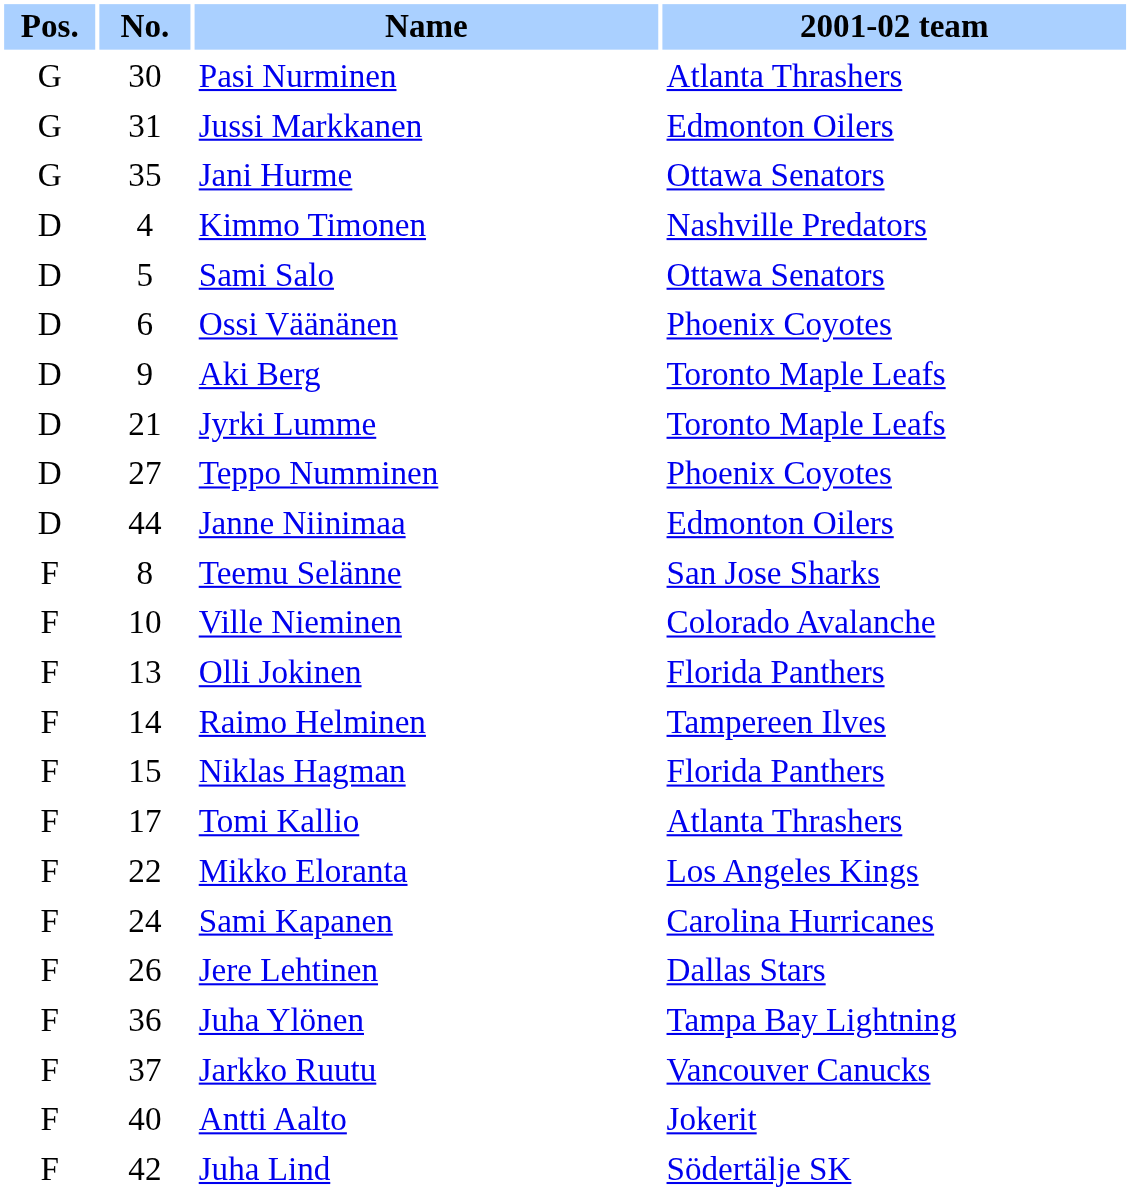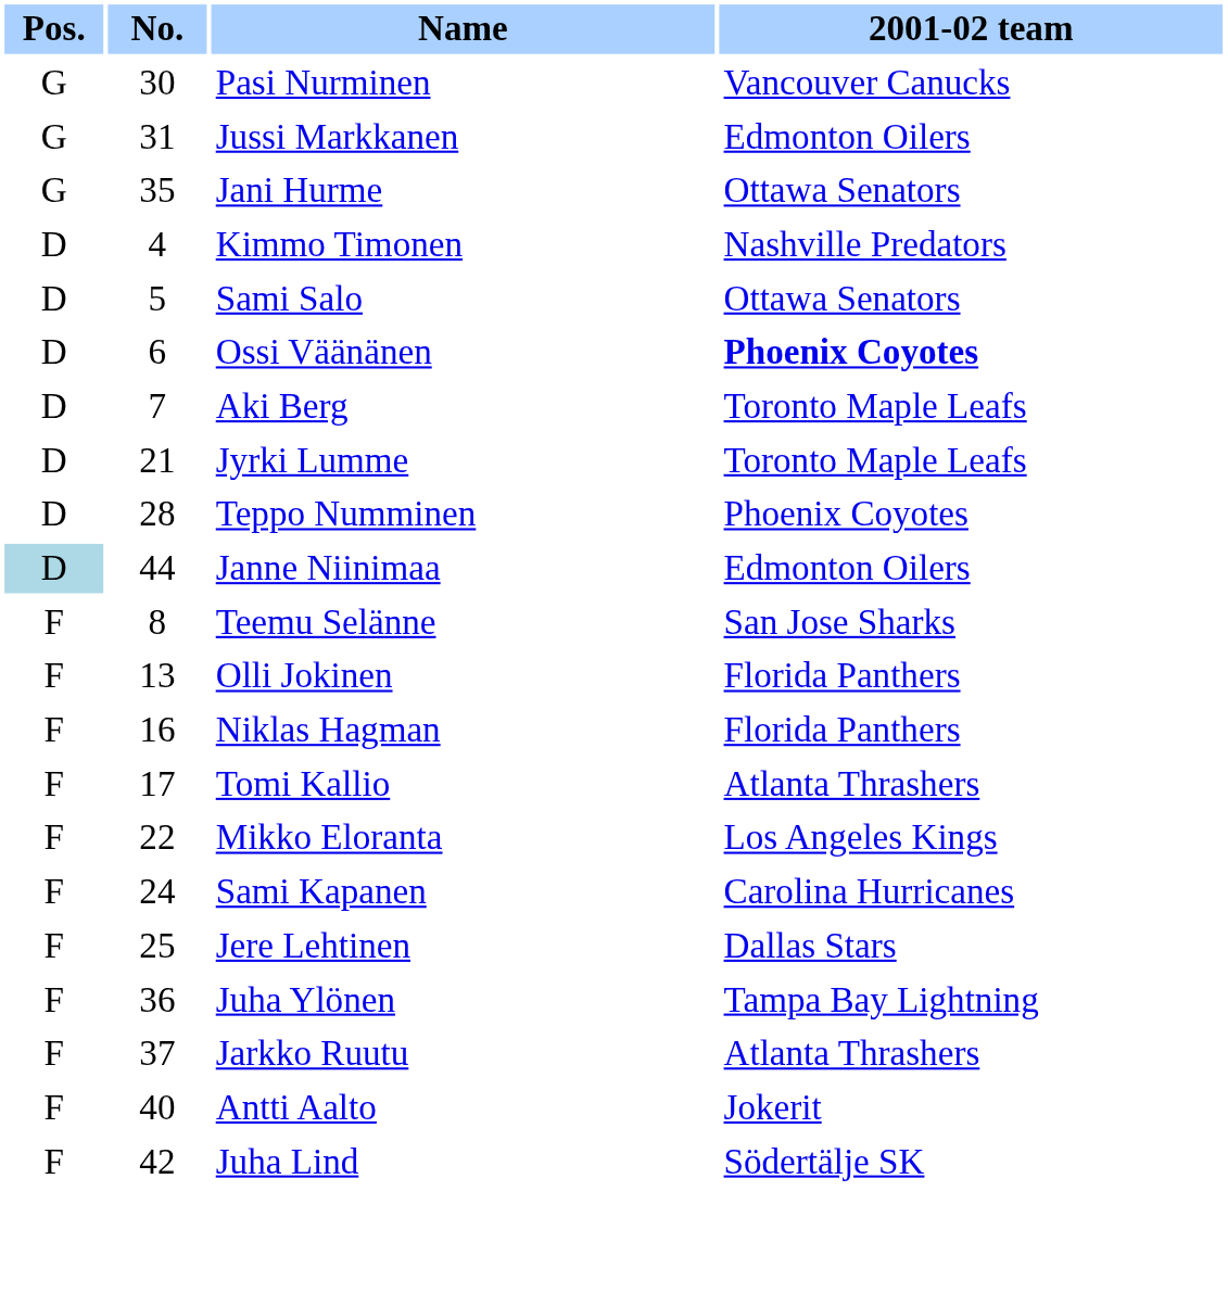 <table border="0" cellspacing="2" cellpadding="2">
 <tr style="background-color:#AAD0FF">
 <th width=40>Pos.</th>
 <th width=40>No.</th>
 <th width=220>Name</th>
 <th width=220>2001-02 team</th>
 </tr>
 <tr>
 <td style="text-align:center;">G</td>
 <td style="text-align:center;">30</td>
 <td><a href='#'>Pasi Nurminen</a></td>
-<td> <a href='#'>Atlanta Thrashers</a></td>
+<td> <a href='#'>Vancouver Canucks</a></td>
 </tr>
 <tr>
 <td style="text-align:center;">G</td>
 <td style="text-align:center;">31</td>
 <td><a href='#'>Jussi Markkanen</a></td>
 <td> <a href='#'>Edmonton Oilers</a></td>
 </tr>
 <tr>
 <td style="text-align:center;">G</td>
 <td style="text-align:center;">35</td>
 <td><a href='#'>Jani Hurme</a></td>
 <td> <a href='#'>Ottawa Senators</a></td>
 </tr>
 <tr>
 <td style="text-align:center;">D</td>
 <td style="text-align:center;">4</td>
 <td><a href='#'>Kimmo Timonen</a></td>
 <td> <a href='#'>Nashville Predators</a></td>
 </tr>
 <tr>
 <td style="text-align:center;">D</td>
 <td style="text-align:center;">5</td>
 <td><a href='#'>Sami Salo</a></td>
 <td> <a href='#'>Ottawa Senators</a></td>
 </tr>
 <tr>
 <td style="text-align:center;">D</td>
 <td style="text-align:center;">6</td>
 <td><a href='#'>Ossi Väänänen</a></td>
-<td> <a href='#'>Phoenix Coyotes</a></td>
+<td><strong> <a href='#'>Phoenix Coyotes</a></strong></td>
 </tr>
 <tr>
 <td style="text-align:center;">D</td>
-<td style="text-align:center;">9</td>
+<td style="text-align:center;">7</td>
 <td><a href='#'>Aki Berg</a></td>
 <td> <a href='#'>Toronto Maple Leafs</a></td>
 </tr>
 <tr>
 <td style="text-align:center;">D</td>
 <td style="text-align:center;">21</td>
 <td><a href='#'>Jyrki Lumme</a></td>
 <td> <a href='#'>Toronto Maple Leafs</a></td>
 </tr>
 <tr>
 <td style="text-align:center;">D</td>
-<td style="text-align:center;">27</td>
+<td style="text-align:center;">28</td>
 <td><a href='#'>Teppo Numminen</a></td>
 <td> <a href='#'>Phoenix Coyotes</a></td>
 </tr>
 <tr>
-<td style="text-align:center;">D</td>
+<td style="background: lightblue; text-align:center;">D</td>
 <td style="text-align:center;">44</td>
 <td><a href='#'>Janne Niinimaa</a></td>
 <td> <a href='#'>Edmonton Oilers</a></td>
 </tr>
 <tr>
 <td style="text-align:center;">F</td>
 <td style="text-align:center;">8</td>
 <td><a href='#'>Teemu Selänne</a></td>
 <td> <a href='#'>San Jose Sharks</a></td>
 </tr>
 <tr>
 <td style="text-align:center;">F</td>
-<td style="text-align:center;">10</td>
-<td><a href='#'>Ville Nieminen</a></td>
-<td> <a href='#'>Colorado Avalanche</a></td>
-</tr>
-<tr>
-<td style="text-align:center;">F</td>
 <td style="text-align:center;">13</td>
 <td><a href='#'>Olli Jokinen</a></td>
 <td> <a href='#'>Florida Panthers</a></td>
 </tr>
 <tr>
 <td style="text-align:center;">F</td>
-<td style="text-align:center;">14</td>
-<td><a href='#'>Raimo Helminen</a></td>
-<td> <a href='#'>Tampereen Ilves</a></td>
-</tr>
-<tr>
-<td style="text-align:center;">F</td>
-<td style="text-align:center;">15</td>
+<td style="text-align:center;">16</td>
 <td><a href='#'>Niklas Hagman</a></td>
 <td> <a href='#'>Florida Panthers</a></td>
 </tr>
 <tr>
 <td style="text-align:center;">F</td>
 <td style="text-align:center;">17</td>
 <td><a href='#'>Tomi Kallio</a></td>
 <td> <a href='#'>Atlanta Thrashers</a></td>
 </tr>
 <tr>
 <td style="text-align:center;">F</td>
 <td style="text-align:center;">22</td>
 <td><a href='#'>Mikko Eloranta</a></td>
 <td> <a href='#'>Los Angeles Kings</a></td>
 </tr>
 <tr>
 <td style="text-align:center;">F</td>
 <td style="text-align:center;">24</td>
 <td><a href='#'>Sami Kapanen</a></td>
 <td> <a href='#'>Carolina Hurricanes</a></td>
 </tr>
 <tr>
 <td style="text-align:center;">F</td>
-<td style="text-align:center;">26</td>
+<td style="text-align:center;">25</td>
 <td><a href='#'>Jere Lehtinen</a></td>
 <td> <a href='#'>Dallas Stars</a></td>
 </tr>
 <tr>
 <td style="text-align:center;">F</td>
 <td style="text-align:center;">36</td>
 <td><a href='#'>Juha Ylönen</a></td>
 <td> <a href='#'>Tampa Bay Lightning</a></td>
 </tr>
 <tr>
 <td style="text-align:center;">F</td>
 <td style="text-align:center;">37</td>
 <td><a href='#'>Jarkko Ruutu</a></td>
-<td> <a href='#'>Vancouver Canucks</a></td>
+<td> <a href='#'>Atlanta Thrashers</a></td>
 </tr>
 <tr>
 <td style="text-align:center;">F</td>
 <td style="text-align:center;">40</td>
 <td><a href='#'>Antti Aalto</a></td>
 <td> <a href='#'>Jokerit</a></td>
 </tr>
 <tr>
 <td style="text-align:center;">F</td>
 <td style="text-align:center;">42</td>
 <td><a href='#'>Juha Lind</a></td>
 <td> <a href='#'>Södertälje SK</a></td>
 </tr>
 </table>
